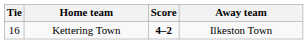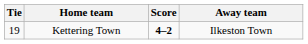 <table class="wikitable" style="text-align:center;">
 <tr>
 <th width=20>Tie</th>
 <th width=175>Home team</th>
 <th width=20>Score</th>
 <th width=175>Away team</th>
 </tr>
 <tr>
-<td>16</td>
+<td>19</td>
 <td>Kettering Town</td>
 <td><strong>4–2</strong></td>
 <td>Ilkeston Town</td>
 </tr>
 </table>
